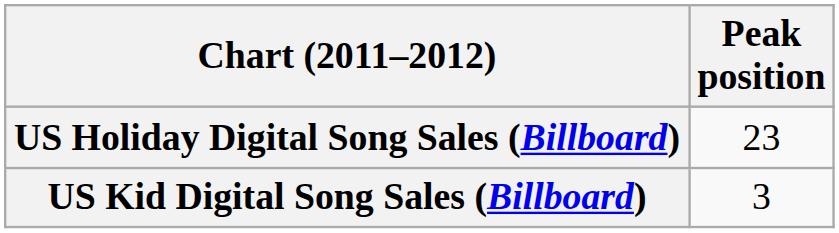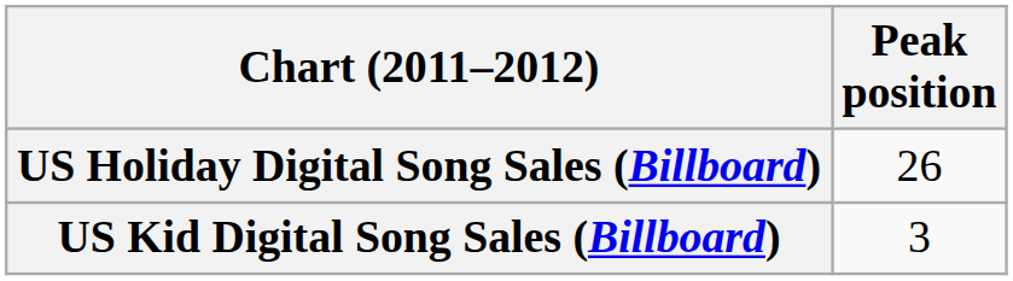 <table class="wikitable sortable plainrowheaders" style="text-align:center">
 <tr>
 <th scope="col">Chart (2011–2012)</th>
 <th scope="col">Peak<br>position</th>
 </tr>
 <tr>
 <th scope="row">US Holiday Digital Song Sales (<em><a href='#'>Billboard</a></em>)</th>
-<td>23</td>
+<td>26</td>
 </tr>
 <tr>
 <th scope="row">US Kid Digital Song Sales (<em><a href='#'>Billboard</a></em>)</th>
 <td>3</td>
 </tr>
 </table>
